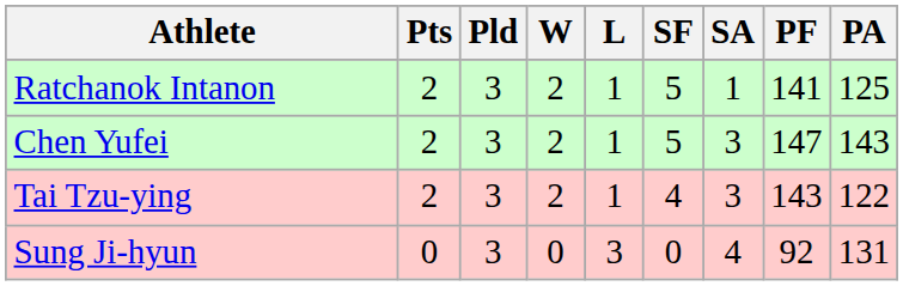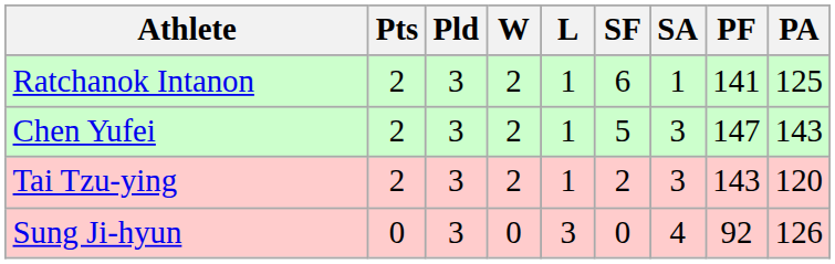 <table class=wikitable style="text-align:center">
 <tr>
 <th width=175>Athlete</th>
 <th width=20>Pts</th>
 <th width=20>Pld</th>
 <th width=20>W</th>
 <th width=20>L</th>
 <th width=20>SF</th>
 <th width=20>SA</th>
 <th width=20>PF</th>
 <th width=20>PA</th>
 </tr>
 <tr bgcolor=ccffcc>
 <td style="text-align:left"> <a href='#'>Ratchanok Intanon</a></td>
 <td>2</td>
 <td>3</td>
 <td>2</td>
 <td>1</td>
-<td>5</td>
+<td>6</td>
 <td>1</td>
 <td>141</td>
 <td>125</td>
 </tr>
 <tr bgcolor=ccffcc>
 <td style="text-align:left"> <a href='#'>Chen Yufei</a></td>
 <td>2</td>
 <td>3</td>
 <td>2</td>
 <td>1</td>
 <td>5</td>
 <td>3</td>
 <td>147</td>
 <td>143</td>
 </tr>
 <tr bgcolor="ffcccc">
 <td style="text-align:left"> <a href='#'>Tai Tzu-ying</a></td>
 <td>2</td>
 <td>3</td>
 <td>2</td>
 <td>1</td>
-<td>4</td>
+<td>2</td>
 <td>3</td>
 <td>143</td>
-<td>122</td>
+<td>120</td>
 </tr>
 <tr bgcolor="ffcccc">
 <td style="text-align:left"> <a href='#'>Sung Ji-hyun</a></td>
 <td>0</td>
 <td>3</td>
 <td>0</td>
 <td>3</td>
 <td>0</td>
 <td>4</td>
 <td>92</td>
-<td>131</td>
+<td>126</td>
 </tr>
 </table>
